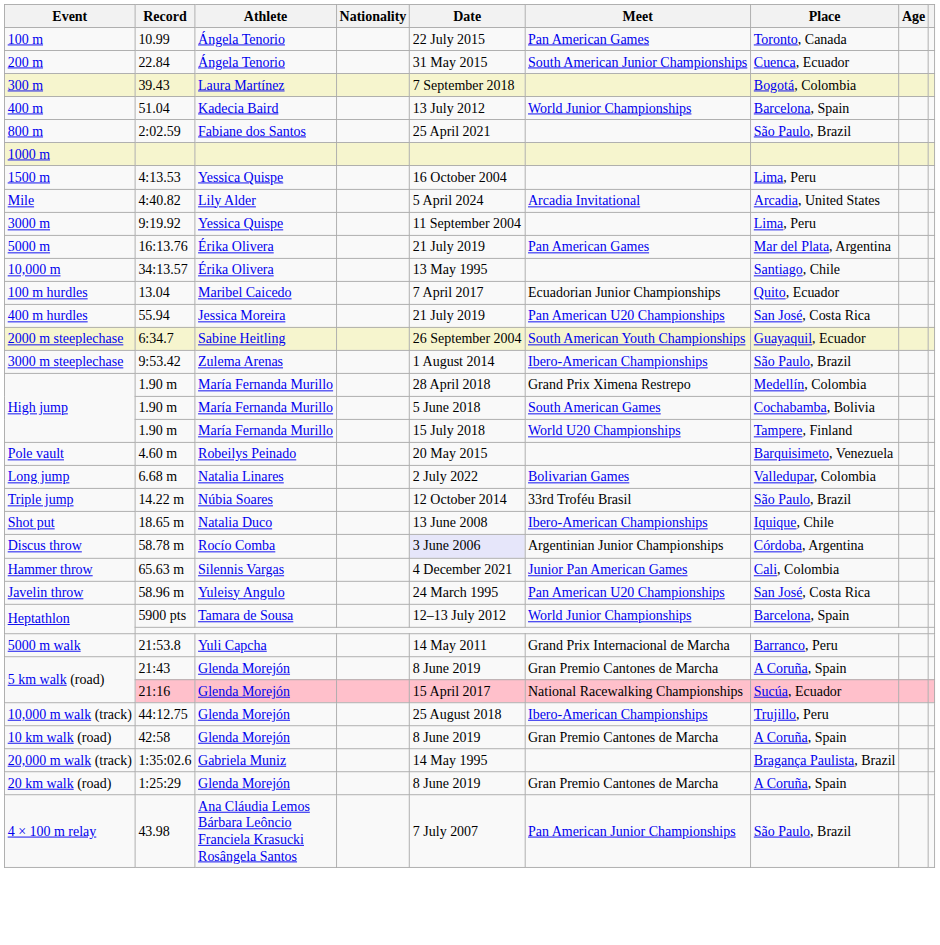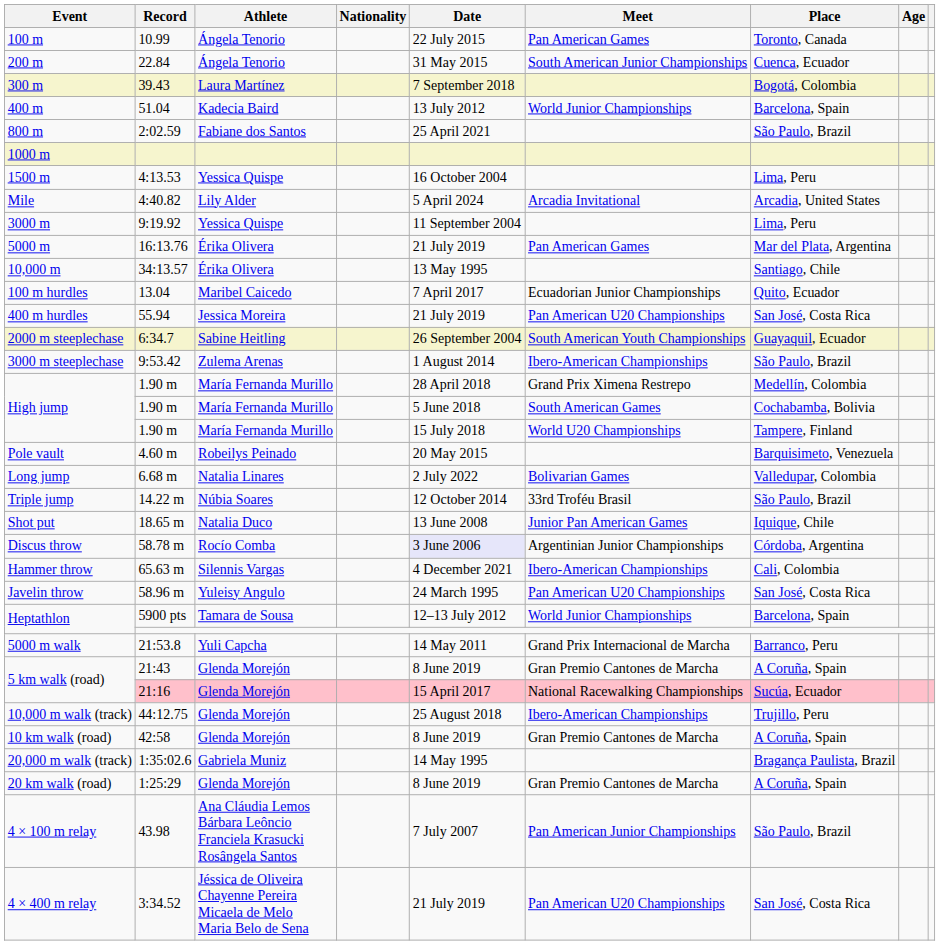 <table class=wikitable style="font-size: 95%;">
 <tr>
 <th>Event</th>
 <th>Record</th>
 <th>Athlete</th>
 <th>Nationality</th>
 <th>Date</th>
 <th>Meet</th>
 <th>Place</th>
 <th>Age</th>
 <th></th>
 </tr>
 <tr>
 <td><a href='#'>100 m</a></td>
 <td>10.99 </td>
 <td><a href='#'>Ángela Tenorio</a></td>
 <td></td>
 <td>22 July 2015</td>
 <td><a href='#'>Pan American Games</a></td>
 <td><a href='#'>Toronto</a>, Canada</td>
 <td></td>
 <td></td>
 </tr>
 <tr>
 <td><a href='#'>200 m</a></td>
 <td>22.84  </td>
 <td><a href='#'>Ángela Tenorio</a></td>
 <td></td>
 <td>31 May 2015</td>
 <td><a href='#'>South American Junior Championships</a></td>
 <td><a href='#'>Cuenca</a>, Ecuador</td>
 <td></td>
 <td></td>
 </tr>
 <tr style="background:#f6F5CE;">
 <td><a href='#'>300 m</a></td>
 <td>39.43 </td>
 <td><a href='#'>Laura Martínez</a></td>
 <td></td>
 <td>7 September 2018</td>
 <td></td>
 <td><a href='#'>Bogotá</a>, Colombia</td>
 <td></td>
 <td></td>
 </tr>
 <tr>
 <td><a href='#'>400 m</a></td>
 <td>51.04</td>
 <td><a href='#'>Kadecia Baird</a></td>
 <td></td>
 <td>13 July 2012</td>
 <td><a href='#'>World Junior Championships</a></td>
 <td><a href='#'>Barcelona</a>, Spain</td>
 <td></td>
 <td></td>
 </tr>
 <tr>
 <td><a href='#'>800 m</a></td>
 <td>2:02.59</td>
 <td><a href='#'>Fabiane dos Santos</a></td>
 <td></td>
 <td>25 April 2021</td>
 <td></td>
 <td><a href='#'>São Paulo</a>, Brazil</td>
 <td></td>
 <td></td>
 </tr>
 <tr style="background:#f6F5CE;">
 <td><a href='#'>1000 m</a></td>
 <td></td>
 <td></td>
 <td></td>
 <td></td>
 <td></td>
 <td></td>
 <td></td>
 <td></td>
 </tr>
 <tr>
 <td><a href='#'>1500 m</a></td>
 <td>4:13.53</td>
 <td><a href='#'>Yessica Quispe</a></td>
 <td></td>
 <td>16 October 2004</td>
 <td></td>
 <td><a href='#'>Lima</a>, Peru</td>
 <td></td>
 <td></td>
 </tr>
 <tr>
 <td><a href='#'>Mile</a></td>
 <td>4:40.82</td>
 <td><a href='#'>Lily Alder</a></td>
 <td></td>
 <td>5 April 2024</td>
 <td><a href='#'>Arcadia Invitational</a></td>
 <td><a href='#'>Arcadia</a>, United States</td>
 <td></td>
 <td></td>
 </tr>
 <tr>
 <td><a href='#'>3000 m</a></td>
 <td>9:19.92</td>
 <td><a href='#'>Yessica Quispe</a></td>
 <td></td>
 <td>11 September 2004</td>
 <td></td>
 <td><a href='#'>Lima</a>, Peru</td>
 <td></td>
 <td></td>
 </tr>
 <tr>
 <td><a href='#'>5000 m</a></td>
 <td>16:13.76</td>
 <td><a href='#'>Érika Olivera</a></td>
 <td></td>
 <td>21 July 2019</td>
 <td><a href='#'>Pan American Games</a></td>
 <td><a href='#'>Mar del Plata</a>, Argentina</td>
 <td></td>
 <td></td>
 </tr>
 <tr>
 <td><a href='#'>10,000 m</a></td>
 <td>34:13.57</td>
 <td><a href='#'>Érika Olivera</a></td>
 <td></td>
 <td>13 May 1995</td>
 <td></td>
 <td><a href='#'>Santiago</a>, Chile</td>
 <td></td>
 <td></td>
 </tr>
 <tr>
 <td><a href='#'>100 m hurdles</a></td>
 <td>13.04  </td>
 <td><a href='#'>Maribel Caicedo</a></td>
 <td></td>
 <td>7 April 2017</td>
 <td>Ecuadorian Junior Championships</td>
 <td><a href='#'>Quito</a>, Ecuador</td>
 <td></td>
 <td></td>
 </tr>
 <tr>
 <td><a href='#'>400 m hurdles</a></td>
 <td>55.94 </td>
 <td><a href='#'>Jessica Moreira</a></td>
 <td></td>
 <td>21 July 2019</td>
 <td><a href='#'>Pan American U20 Championships</a></td>
 <td><a href='#'>San José</a>, Costa Rica</td>
 <td></td>
 <td></td>
 </tr>
 <tr style="background:#f6F5CE;">
 <td><a href='#'>2000 m steeplechase</a></td>
 <td>6:34.7 </td>
 <td><a href='#'>Sabine Heitling</a></td>
 <td></td>
 <td>26 September 2004</td>
 <td><a href='#'>South American Youth Championships</a></td>
 <td><a href='#'>Guayaquil</a>, Ecuador</td>
 <td></td>
 <td></td>
 </tr>
 <tr>
 <td><a href='#'>3000 m steeplechase</a></td>
 <td>9:53.42</td>
 <td><a href='#'>Zulema Arenas</a></td>
 <td></td>
 <td>1 August 2014</td>
 <td><a href='#'>Ibero-American Championships</a></td>
 <td><a href='#'>São Paulo</a>, Brazil</td>
 <td></td>
 <td></td>
 </tr>
 <tr>
 <td rowspan=3><a href='#'>High jump</a></td>
 <td>1.90 m </td>
 <td><a href='#'>María Fernanda Murillo</a></td>
 <td></td>
 <td>28 April 2018</td>
 <td>Grand Prix Ximena Restrepo</td>
 <td><a href='#'>Medellín</a>, Colombia</td>
 <td></td>
 <td></td>
 </tr>
 <tr>
 <td>1.90 m </td>
 <td><a href='#'>María Fernanda Murillo</a></td>
 <td></td>
 <td>5 June 2018</td>
 <td><a href='#'>South American Games</a></td>
 <td><a href='#'>Cochabamba</a>, Bolivia</td>
 <td></td>
 <td></td>
 </tr>
 <tr>
 <td>1.90 m</td>
 <td><a href='#'>María Fernanda Murillo</a></td>
 <td></td>
 <td>15 July 2018</td>
 <td><a href='#'>World U20 Championships</a></td>
 <td><a href='#'>Tampere</a>, Finland</td>
 <td></td>
 <td></td>
 </tr>
 <tr>
 <td><a href='#'>Pole vault</a></td>
 <td>4.60 m</td>
 <td><a href='#'>Robeilys Peinado</a></td>
 <td></td>
 <td>20 May 2015</td>
 <td></td>
 <td><a href='#'>Barquisimeto</a>, Venezuela</td>
 <td></td>
 <td></td>
 </tr>
 <tr>
 <td><a href='#'>Long jump</a></td>
 <td>6.68 m </td>
 <td><a href='#'>Natalia Linares</a></td>
 <td></td>
 <td>2 July 2022</td>
 <td><a href='#'>Bolivarian Games</a></td>
 <td><a href='#'>Valledupar</a>, Colombia</td>
 <td></td>
 <td></td>
 </tr>
 <tr>
 <td><a href='#'>Triple jump</a></td>
 <td>14.22 m </td>
 <td><a href='#'>Núbia Soares</a></td>
 <td></td>
 <td>12 October 2014</td>
 <td>33rd Troféu Brasil</td>
 <td><a href='#'>São Paulo</a>, Brazil</td>
 <td></td>
 <td></td>
 </tr>
 <tr>
 <td><a href='#'>Shot put</a></td>
 <td>18.65 m</td>
 <td><a href='#'>Natalia Duco</a></td>
 <td></td>
 <td>13 June 2008</td>
-<td><a href='#'>Ibero-American Championships</a></td>
+<td><a href='#'>Junior Pan American Games</a></td>
 <td><a href='#'>Iquique</a>, Chile</td>
 <td></td>
 <td></td>
 </tr>
 <tr>
 <td><a href='#'>Discus throw</a></td>
 <td>58.78 m</td>
 <td><a href='#'>Rocío Comba</a></td>
 <td></td>
 <td style="background: lavender;">3 June 2006</td>
 <td>Argentinian Junior Championships</td>
 <td><a href='#'>Córdoba</a>, Argentina</td>
 <td></td>
 <td></td>
 </tr>
 <tr>
 <td><a href='#'>Hammer throw</a></td>
 <td>65.63 m </td>
 <td><a href='#'>Silennis Vargas</a></td>
 <td></td>
 <td>4 December 2021</td>
-<td><a href='#'>Junior Pan American Games</a></td>
+<td><a href='#'>Ibero-American Championships</a></td>
 <td><a href='#'>Cali</a>, Colombia</td>
 <td></td>
 <td></td>
 </tr>
 <tr>
 <td><a href='#'>Javelin throw</a></td>
 <td>58.96 m </td>
 <td><a href='#'>Yuleisy Angulo</a></td>
 <td></td>
 <td>24 March 1995</td>
 <td><a href='#'>Pan American U20 Championships</a></td>
 <td><a href='#'>San José</a>, Costa Rica</td>
 <td></td>
 <td></td>
 </tr>
 <tr>
 <td rowspan=2><a href='#'>Heptathlon</a></td>
 <td>5900 pts</td>
 <td><a href='#'>Tamara de Sousa</a></td>
 <td></td>
 <td>12–13 July 2012</td>
 <td><a href='#'>World Junior Championships</a></td>
 <td><a href='#'>Barcelona</a>, Spain</td>
 <td></td>
 <td></td>
 </tr>
 <tr>
 <td colspan=7></td>
 <td></td>
 </tr>
 <tr>
 <td><a href='#'>5000 m walk</a></td>
 <td>21:53.8 </td>
 <td><a href='#'>Yuli Capcha</a></td>
 <td></td>
 <td>14 May 2011</td>
 <td>Grand Prix Internacional de Marcha</td>
 <td><a href='#'>Barranco</a>, Peru</td>
 <td></td>
 <td></td>
 </tr>
 <tr>
 <td rowspan=2><a href='#'>5 km walk</a> (road)</td>
 <td>21:43</td>
 <td><a href='#'>Glenda Morejón</a></td>
 <td></td>
 <td>8 June 2019</td>
 <td>Gran Premio Cantones de Marcha</td>
 <td><a href='#'>A Coruña</a>, Spain</td>
 <td></td>
 <td></td>
 </tr>
 <tr style="background:pink">
 <td>21:16</td>
 <td><a href='#'>Glenda Morejón</a></td>
 <td></td>
 <td>15 April 2017</td>
 <td>National Racewalking Championships</td>
 <td><a href='#'>Sucúa</a>, Ecuador</td>
 <td></td>
 <td></td>
 </tr>
 <tr>
 <td><a href='#'>10,000 m walk</a> (track)</td>
 <td>44:12.75</td>
 <td><a href='#'>Glenda Morejón</a></td>
 <td></td>
 <td>25 August 2018</td>
 <td><a href='#'>Ibero-American Championships</a></td>
 <td><a href='#'>Trujillo</a>, Peru</td>
 <td></td>
 <td></td>
 </tr>
 <tr>
 <td><a href='#'>10 km walk</a> (road)</td>
 <td>42:58</td>
 <td><a href='#'>Glenda Morejón</a></td>
 <td></td>
 <td>8 June 2019</td>
 <td>Gran Premio Cantones de Marcha</td>
 <td><a href='#'>A Coruña</a>, Spain</td>
 <td></td>
 <td></td>
 </tr>
 <tr>
 <td><a href='#'>20,000 m walk</a> (track)</td>
 <td>1:35:02.6</td>
 <td><a href='#'>Gabriela Muniz</a></td>
 <td></td>
 <td>14 May 1995</td>
 <td></td>
 <td><a href='#'>Bragança Paulista</a>, Brazil</td>
 <td></td>
 <td></td>
 </tr>
 <tr>
 <td><a href='#'>20 km walk</a> (road)</td>
 <td>1:25:29</td>
 <td><a href='#'>Glenda Morejón</a></td>
 <td></td>
 <td>8 June 2019</td>
 <td>Gran Premio Cantones de Marcha</td>
 <td><a href='#'>A Coruña</a>, Spain</td>
 <td></td>
 <td></td>
 </tr>
 <tr>
 <td><a href='#'>4 × 100 m relay</a></td>
 <td>43.98</td>
 <td><a href='#'>Ana Cláudia Lemos</a><br><a href='#'>Bárbara Leôncio</a><br><a href='#'>Franciela Krasucki</a><br><a href='#'>Rosângela Santos</a></td>
 <td></td>
 <td>7 July 2007</td>
 <td><a href='#'>Pan American Junior Championships</a></td>
 <td><a href='#'>São Paulo</a>, Brazil</td>
 <td></td>
 <td></td>
 </tr>
+<tr>
+<td><a href='#'>4 × 400 m relay</a></td>
+<td>3:34.52 </td>
+<td><a href='#'>Jéssica de Oliveira</a><br><a href='#'>Chayenne Pereira</a><br><a href='#'>Micaela de Melo</a><br><a href='#'>Maria Belo de Sena</a></td>
+<td></td>
+<td>21 July 2019</td>
+<td><a href='#'>Pan American U20 Championships</a></td>
+<td><a href='#'>San José</a>, Costa Rica</td>
+<td></td>
+<td></td>
+</tr>
 </table>
